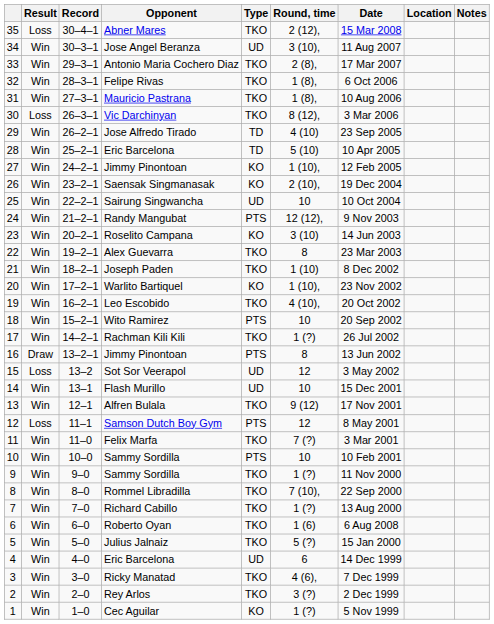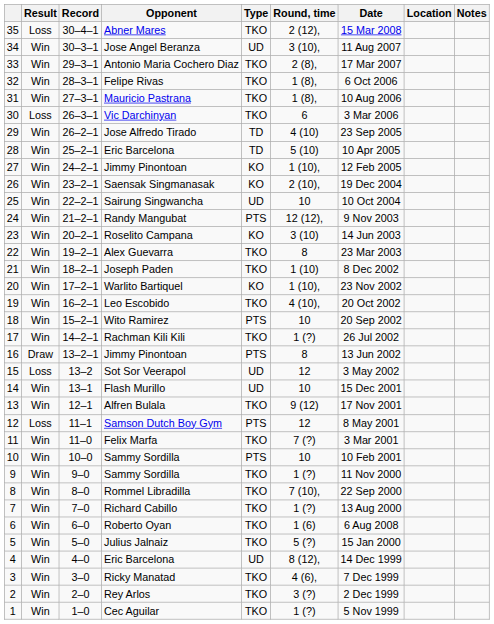 <table class="wikitable" style="text-align:center; font-size:95%">
 <tr>
 <th></th>
 <th>Result</th>
 <th>Record</th>
 <th>Opponent</th>
 <th>Type</th>
 <th>Round, time</th>
 <th>Date</th>
 <th>Location</th>
 <th>Notes</th>
 </tr>
 <tr>
 <td>35</td>
 <td>Loss</td>
 <td>30–4–1</td>
 <td style="text-align:left;"><a href='#'>Abner Mares</a></td>
 <td>TKO</td>
 <td>2 (12), </td>
 <td><a href='#'>15 Mar 2008</a></td>
 <td style="text-align:left;"></td>
 <td style="text-align:left;"></td>
 </tr>
 <tr>
 <td>34</td>
 <td>Win</td>
 <td>30–3–1</td>
 <td style="text-align:left;">Jose Angel Beranza</td>
 <td>UD</td>
 <td>3 (10), </td>
 <td>11 Aug 2007</td>
 <td style="text-align:left;"></td>
 <td></td>
 </tr>
 <tr>
 <td>33</td>
 <td>Win</td>
 <td>29–3–1</td>
 <td style="text-align:left;">Antonio Maria Cochero Diaz</td>
 <td>TKO</td>
 <td>2 (8), </td>
 <td>17 Mar 2007</td>
 <td style="text-align:left;"></td>
 <td></td>
 </tr>
 <tr>
 <td>32</td>
 <td>Win</td>
 <td>28–3–1</td>
 <td style="text-align:left;">Felipe Rivas</td>
 <td>TKO</td>
 <td>1 (8), </td>
 <td>6 Oct 2006</td>
 <td style="text-align:left;"></td>
 <td></td>
 </tr>
 <tr>
 <td>31</td>
 <td>Win</td>
 <td>27–3–1</td>
 <td style="text-align:left;"><a href='#'>Mauricio Pastrana</a></td>
 <td>TKO</td>
 <td>1 (8), </td>
 <td>10 Aug 2006</td>
 <td style="text-align:left;"></td>
 <td></td>
 </tr>
 <tr>
 <td>30</td>
 <td>Loss</td>
 <td>26–3–1</td>
 <td style="text-align:left;"><a href='#'>Vic Darchinyan</a></td>
 <td>TKO</td>
-<td>8 (12), </td>
+<td>6</td>
 <td>3 Mar 2006</td>
 <td style="text-align:left;"></td>
 <td style="text-align:left;"></td>
 </tr>
 <tr>
 <td>29</td>
 <td>Win</td>
 <td>26–2–1</td>
 <td style="text-align:left;">Jose Alfredo Tirado</td>
 <td>TD</td>
 <td>4 (10)</td>
 <td>23 Sep 2005</td>
 <td style="text-align:left;"></td>
 <td style="text-align:left;"></td>
 </tr>
 <tr>
 <td>28</td>
 <td>Win</td>
 <td>25–2–1</td>
 <td style="text-align:left;">Eric Barcelona</td>
 <td>TD</td>
 <td>5 (10)</td>
 <td>10 Apr 2005</td>
 <td style="text-align:left;"></td>
 <td style="text-align:left;"></td>
 </tr>
 <tr>
 <td>27</td>
 <td>Win</td>
 <td>24–2–1</td>
 <td style="text-align:left;">Jimmy Pinontoan</td>
 <td>KO</td>
 <td>1 (10), </td>
 <td>12 Feb 2005</td>
 <td style="text-align:left;"></td>
 <td></td>
 </tr>
 <tr>
 <td>26</td>
 <td>Win</td>
 <td>23–2–1</td>
 <td style="text-align:left;">Saensak Singmanasak</td>
 <td>KO</td>
 <td>2 (10), </td>
 <td>19 Dec 2004</td>
 <td style="text-align:left;"></td>
 <td></td>
 </tr>
 <tr>
 <td>25</td>
 <td>Win</td>
 <td>22–2–1</td>
 <td style="text-align:left;">Sairung Singwancha</td>
 <td>UD</td>
 <td>10</td>
 <td>10 Oct 2004</td>
 <td style="text-align:left;"></td>
 <td></td>
 </tr>
 <tr>
 <td>24</td>
 <td>Win</td>
 <td>21–2–1</td>
 <td style="text-align:left;">Randy Mangubat</td>
 <td>PTS</td>
 <td>12 (12), </td>
 <td>9 Nov 2003</td>
 <td style="text-align:left;"></td>
 <td style="text-align:left;"></td>
 </tr>
 <tr>
 <td>23</td>
 <td>Win</td>
 <td>20–2–1</td>
 <td style="text-align:left;">Roselito Campana</td>
 <td>KO</td>
 <td>3 (10)</td>
 <td>14 Jun 2003</td>
 <td style="text-align:left;"></td>
 <td></td>
 </tr>
 <tr>
 <td>22</td>
 <td>Win</td>
 <td>19–2–1</td>
 <td style="text-align:left;">Alex Guevarra</td>
 <td>TKO</td>
 <td>8</td>
 <td>23 Mar 2003</td>
 <td style="text-align:left;"></td>
 <td></td>
 </tr>
 <tr>
 <td>21</td>
 <td>Win</td>
 <td>18–2–1</td>
 <td style="text-align:left;">Joseph Paden</td>
 <td>TKO</td>
 <td>1 (10)</td>
 <td>8 Dec 2002</td>
 <td style="text-align:left;"></td>
 <td></td>
 </tr>
 <tr>
 <td>20</td>
 <td>Win</td>
 <td>17–2–1</td>
 <td style="text-align:left;">Warlito Bartiquel</td>
 <td>KO</td>
 <td>1 (10), </td>
 <td>23 Nov 2002</td>
 <td style="text-align:left;"></td>
 <td></td>
 </tr>
 <tr>
 <td>19</td>
 <td>Win</td>
 <td>16–2–1</td>
 <td style="text-align:left;">Leo Escobido</td>
 <td>TKO</td>
 <td>4 (10), </td>
 <td>20 Oct 2002</td>
 <td style="text-align:left;"></td>
 <td></td>
 </tr>
 <tr>
 <td>18</td>
 <td>Win</td>
 <td>15–2–1</td>
 <td style="text-align:left;">Wito Ramirez</td>
 <td>PTS</td>
 <td>10</td>
 <td>20 Sep 2002</td>
 <td style="text-align:left;"></td>
 <td></td>
 </tr>
 <tr>
 <td>17</td>
 <td>Win</td>
 <td>14–2–1</td>
 <td style="text-align:left;">Rachman Kili Kili</td>
 <td>TKO</td>
 <td>1 (?)</td>
 <td>26 Jul 2002</td>
 <td style="text-align:left;"></td>
 <td></td>
 </tr>
 <tr>
 <td>16</td>
 <td>Draw</td>
 <td>13–2–1</td>
 <td style="text-align:left;">Jimmy Pinontoan</td>
 <td>PTS</td>
 <td>8</td>
 <td>13 Jun 2002</td>
 <td style="text-align:left;"></td>
 <td></td>
 </tr>
 <tr>
 <td>15</td>
 <td>Loss</td>
 <td>13–2</td>
 <td style="text-align:left;">Sot Sor Veerapol</td>
 <td>UD</td>
 <td>12</td>
 <td>3 May 2002</td>
 <td style="text-align:left;"></td>
 <td style="text-align:left;"></td>
 </tr>
 <tr>
 <td>14</td>
 <td>Win</td>
 <td>13–1</td>
 <td style="text-align:left;">Flash Murillo</td>
 <td>UD</td>
 <td>10</td>
 <td>15 Dec 2001</td>
 <td style="text-align:left;"></td>
 <td></td>
 </tr>
 <tr>
 <td>13</td>
 <td>Win</td>
 <td>12–1</td>
 <td style="text-align:left;">Alfren Bulala</td>
 <td>TKO</td>
 <td>9 (12)</td>
 <td>17 Nov 2001</td>
 <td style="text-align:left;"></td>
 <td></td>
 </tr>
 <tr>
 <td>12</td>
 <td>Loss</td>
 <td>11–1</td>
 <td style="text-align:left;"><a href='#'>Samson Dutch Boy Gym</a></td>
 <td>PTS</td>
 <td>12</td>
 <td>8 May 2001</td>
 <td style="text-align:left;"></td>
 <td style="text-align:left;"></td>
 </tr>
 <tr>
 <td>11</td>
 <td>Win</td>
 <td>11–0</td>
 <td style="text-align:left;">Felix Marfa</td>
 <td>TKO</td>
 <td>7 (?)</td>
 <td>3 Mar 2001</td>
 <td style="text-align:left;"></td>
 <td></td>
 </tr>
 <tr>
 <td>10</td>
 <td>Win</td>
 <td>10–0</td>
 <td style="text-align:left;">Sammy Sordilla</td>
 <td>PTS</td>
 <td>10</td>
 <td>10 Feb 2001</td>
 <td style="text-align:left;"></td>
 <td></td>
 </tr>
 <tr>
 <td>9</td>
 <td>Win</td>
 <td>9–0</td>
 <td style="text-align:left;">Sammy Sordilla</td>
 <td>TKO</td>
 <td>1 (?)</td>
 <td>11 Nov 2000</td>
 <td style="text-align:left;"></td>
 <td></td>
 </tr>
 <tr>
 <td>8</td>
 <td>Win</td>
 <td>8–0</td>
 <td style="text-align:left;">Rommel Libradilla</td>
 <td>TKO</td>
 <td>7 (10), </td>
 <td>22 Sep 2000</td>
 <td style="text-align:left;"></td>
 <td></td>
 </tr>
 <tr>
 <td>7</td>
 <td>Win</td>
 <td>7–0</td>
 <td style="text-align:left;">Richard Cabillo</td>
 <td>TKO</td>
 <td>1 (?)</td>
 <td>13 Aug 2000</td>
 <td style="text-align:left;"></td>
 <td></td>
 </tr>
 <tr>
 <td>6</td>
 <td>Win</td>
 <td>6–0</td>
 <td style="text-align:left;">Roberto Oyan</td>
 <td>TKO</td>
 <td>1 (6)</td>
 <td>6 Aug 2008</td>
 <td style="text-align:left;"></td>
 <td></td>
 </tr>
 <tr>
 <td>5</td>
 <td>Win</td>
 <td>5–0</td>
 <td style="text-align:left;">Julius Jalnaiz</td>
 <td>TKO</td>
 <td>5 (?)</td>
 <td>15 Jan 2000</td>
 <td style="text-align:left;"></td>
 <td></td>
 </tr>
 <tr>
 <td>4</td>
 <td>Win</td>
 <td>4–0</td>
 <td style="text-align:left;">Eric Barcelona</td>
 <td>UD</td>
-<td>6</td>
+<td>8 (12), </td>
 <td>14 Dec 1999</td>
 <td style="text-align:left;"></td>
 <td></td>
 </tr>
 <tr>
 <td>3</td>
 <td>Win</td>
 <td>3–0</td>
 <td style="text-align:left;">Ricky Manatad</td>
 <td>TKO</td>
 <td>4 (6), </td>
 <td>7 Dec 1999</td>
 <td style="text-align:left;"></td>
 <td></td>
 </tr>
 <tr>
 <td>2</td>
 <td>Win</td>
 <td>2–0</td>
 <td style="text-align:left;">Rey Arlos</td>
 <td>TKO</td>
 <td>3 (?)</td>
 <td>2 Dec 1999</td>
 <td style="text-align:left;"></td>
 <td></td>
 </tr>
 <tr>
 <td>1</td>
 <td>Win</td>
 <td>1–0</td>
 <td style="text-align:left;">Cec Aguilar</td>
-<td>KO</td>
+<td>TKO</td>
 <td>1 (?)</td>
 <td>5 Nov 1999</td>
 <td style="text-align:left;"></td>
 <td></td>
 </tr>
 </table>
